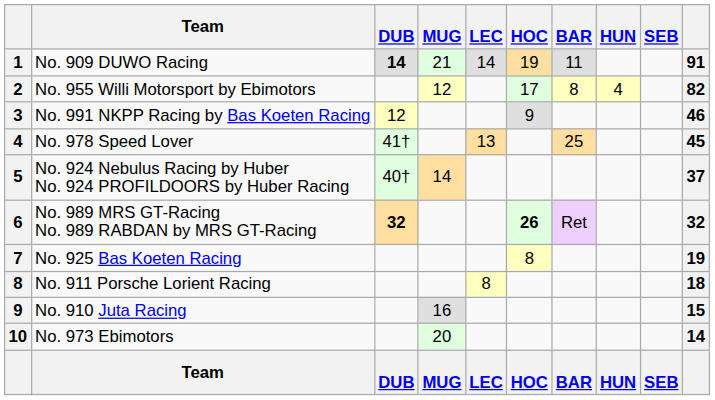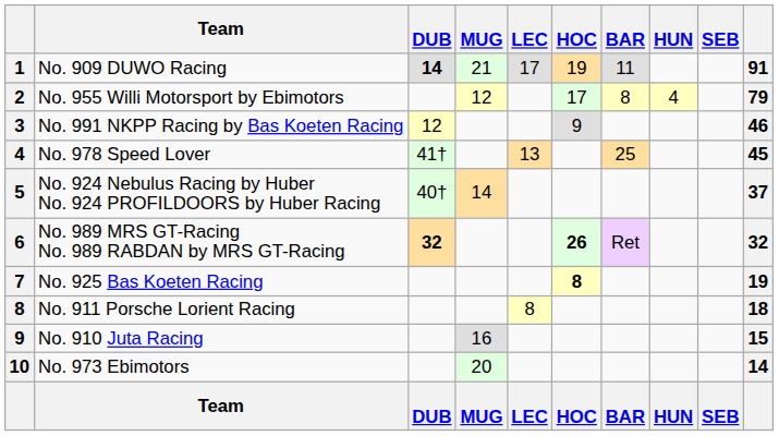 <table align=left| class="wikitable" style="font-size: 85%; text-align: center;">
 <tr valign="top">
 <th valign=middle></th>
 <th valign=middle>Team</th>
 <th><br><a href='#'>DUB</a></th>
 <th><br><a href='#'>MUG</a></th>
 <th><br><a href='#'>LEC</a></th>
 <th><br><a href='#'>HOC</a></th>
 <th><br><a href='#'>BAR</a></th>
 <th><br><a href='#'>HUN</a></th>
 <th><br><a href='#'>SEB</a></th>
 <th valign=middle>  </th>
 </tr>
 <tr>
 <th>1</th>
 <td align=left> No. 909 DUWO Racing</td>
 <td style="background:#DFDFDF;"><strong>14</strong></td>
 <td style="background:#DFFFDF;">21</td>
-<td style="background:#DFDFDF;">14</td>
+<td style="background:#DFDFDF;">17</td>
 <td style="background:#FFDF9F;">19</td>
 <td style="background:#DFDFDF;">11</td>
 <td></td>
 <td></td>
 <th>91</th>
 </tr>
 <tr>
 <th>2</th>
 <td align=left> No. 955 Willi Motorsport by Ebimotors</td>
 <td></td>
 <td style="background:#FFFFBF;">12</td>
 <td></td>
 <td style="background:#DFFFDF;">17</td>
 <td style="background:#FFFFBF;">8</td>
 <td style="background:#FFFFBF;">4</td>
 <td></td>
-<th>82</th>
+<th>79</th>
 </tr>
 <tr>
 <th>3</th>
 <td align=left> No. 991 NKPP Racing by <a href='#'>Bas Koeten Racing</a></td>
 <td style="background:#FFFFBF;">12</td>
 <td></td>
 <td></td>
 <td style="background:#DFDFDF;">9</td>
 <td></td>
 <td></td>
 <td></td>
 <th>46</th>
 </tr>
 <tr>
 <th>4</th>
 <td align=left> No. 978 Speed Lover</td>
 <td style="background:#DFFFDF;">41†</td>
 <td></td>
 <td style="background:#FFDF9F;">13</td>
 <td></td>
 <td style="background:#FFDF9F;">25</td>
 <td></td>
 <td></td>
 <th>45</th>
 </tr>
 <tr>
 <th>5</th>
 <td align=left> No. 924 Nebulus Racing by Huber<br> No. 924 PROFILDOORS by Huber Racing</td>
 <td style="background:#DFFFDF;">40†</td>
 <td style="background:#FFDF9F;">14</td>
 <td></td>
 <td></td>
 <td></td>
 <td></td>
 <td></td>
 <th>37</th>
 </tr>
 <tr>
 <th>6</th>
 <td align=left> No. 989 MRS GT-Racing<br> No. 989 RABDAN by MRS GT-Racing</td>
 <td style="background:#FFDF9F;"><strong>32</strong></td>
 <td></td>
 <td></td>
 <td style="background:#DFFFDF;"><strong>26</strong></td>
 <td style="background:#EFCFFF;">Ret</td>
 <td></td>
 <td></td>
 <th>32</th>
 </tr>
 <tr>
 <th>7</th>
 <td align=left> No. 925 <a href='#'>Bas Koeten Racing</a></td>
 <td></td>
 <td></td>
 <td></td>
-<td style="background:#FFFFBF;">8</td>
+<td style="background:#FFFFBF;"><strong>8</strong></td>
 <td></td>
 <td></td>
 <td></td>
 <th>19</th>
 </tr>
 <tr>
 <th>8</th>
 <td align=left> No. 911 Porsche Lorient Racing</td>
 <td></td>
 <td></td>
 <td style="background:#FFFFBF;">8</td>
 <td></td>
 <td></td>
 <td></td>
 <td></td>
 <th>18</th>
 </tr>
 <tr>
 <th>9</th>
 <td align=left> No. 910 <a href='#'>Juta Racing</a></td>
 <td></td>
 <td style="background:#DFDFDF;">16</td>
 <td></td>
 <td></td>
 <td></td>
 <td></td>
 <td></td>
 <th>15</th>
 </tr>
 <tr>
 <th>10</th>
 <td align=left> No. 973 Ebimotors</td>
 <td></td>
 <td style="background:#DFFFDF;">20</td>
 <td></td>
 <td></td>
 <td></td>
 <td></td>
 <td></td>
 <th>14</th>
 </tr>
 <tr>
 <th valign=middle></th>
 <th valign=middle>Team</th>
 <th><br><a href='#'>DUB</a></th>
 <th><br><a href='#'>MUG</a></th>
 <th><br><a href='#'>LEC</a></th>
 <th><br><a href='#'>HOC</a></th>
 <th><br><a href='#'>BAR</a></th>
 <th><br><a href='#'>HUN</a></th>
 <th><br><a href='#'>SEB</a></th>
 <th valign=middle>  </th>
 </tr>
 </table>
